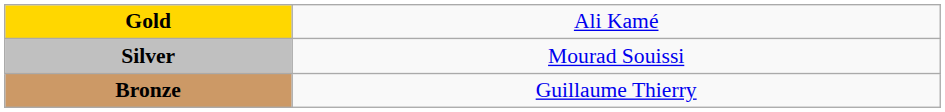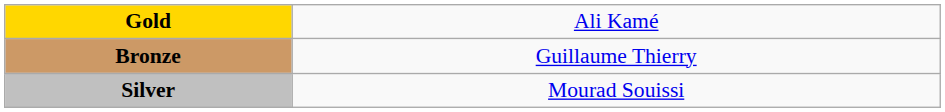 <table class="wikitable" style=" text-align:center; " width="35%">
 <tr>
 <td bgcolor="gold"><strong>Gold</strong></td>
 <td><a href='#'>Ali Kamé</a><br>  <small><em></em></small></td>
 </tr>
 <tr>
+<td bgcolor="CC9966"><strong>Bronze</strong></td>
+<td><a href='#'>Guillaume Thierry</a><br>  <small><em></em></small></td>
+</tr>
+<tr>
 <td bgcolor="silver"><strong>Silver</strong></td>
 <td><a href='#'>Mourad Souissi</a><br>  <small><em></em></small></td>
 </tr>
-<tr>
-<td bgcolor="CC9966"><strong>Bronze</strong></td>
-<td><a href='#'>Guillaume Thierry</a><br>  <small><em></em></small></td>
-</tr>
 </table>
